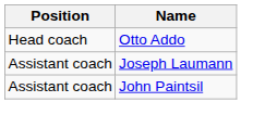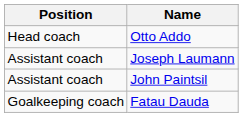 <table class="wikitable">
 <tr>
 <th>Position</th>
 <th>Name</th>
 </tr>
 <tr>
 <td>Head coach</td>
 <td> <a href='#'>Otto Addo</a></td>
 </tr>
 <tr>
 <td>Assistant coach</td>
 <td> <a href='#'>Joseph Laumann</a></td>
 </tr>
 <tr>
 <td>Assistant coach</td>
 <td> <a href='#'>John Paintsil</a></td>
 </tr>
+<tr>
+<td>Goalkeeping coach</td>
+<td> <a href='#'>Fatau Dauda</a></td>
+</tr>
 </table>
